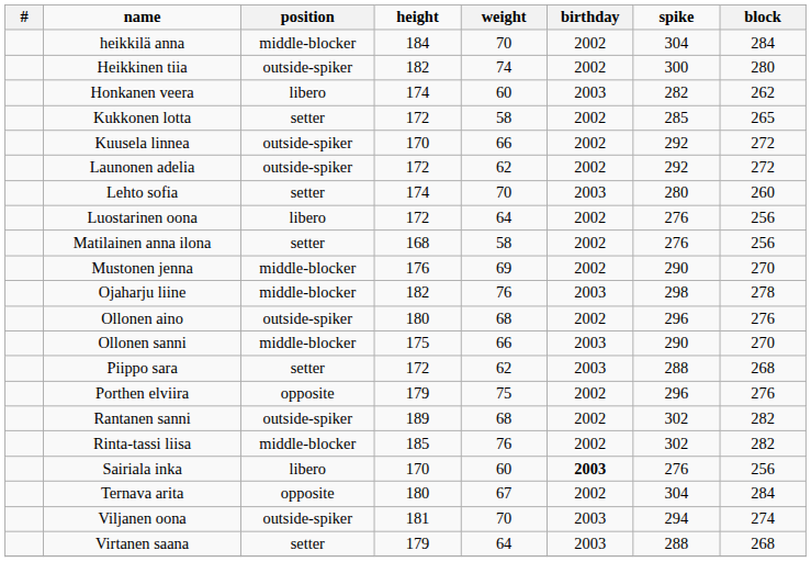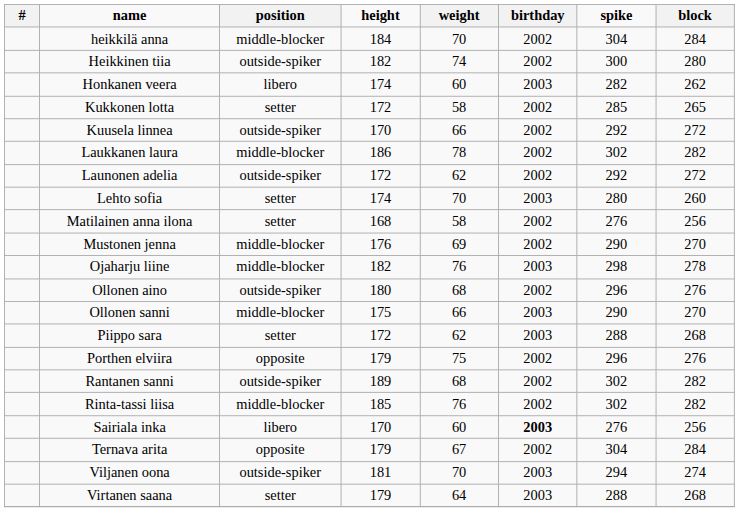 <table Class="wikitable sortable" style="text-align:center;">
 <tr>
 <th Style="width:2em">#</th>
 <td style="width:12em"><strong>name</strong></td>
 <th Style="width:8em"><strong>position</strong></th>
 <td style="width:5em"><strong>height</strong></td>
 <th Style="width:5em"><strong>weight</strong></th>
 <th Style="width:5em"><strong>birthday</strong></th>
 <td style="width:5em"><strong>spike</strong></td>
 <th Style="width:5em"><strong>block</strong></th>
 </tr>
 <tr>
 <td></td>
 <td>heikkilä anna</td>
 <td>middle-blocker</td>
 <td>184</td>
 <td>70</td>
 <td>2002</td>
 <td>304</td>
 <td>284</td>
 </tr>
 <tr>
 <td></td>
 <td>Heikkinen tiia</td>
 <td>outside-spiker</td>
 <td>182</td>
 <td>74</td>
 <td>2002</td>
 <td>300</td>
 <td>280</td>
 </tr>
 <tr>
 <td></td>
 <td>Honkanen veera</td>
 <td>libero</td>
 <td>174</td>
 <td>60</td>
 <td>2003</td>
 <td>282</td>
 <td>262</td>
 </tr>
 <tr>
 <td></td>
 <td>Kukkonen lotta</td>
 <td>setter</td>
 <td>172</td>
 <td>58</td>
 <td>2002</td>
 <td>285</td>
 <td>265</td>
 </tr>
 <tr>
 <td></td>
 <td>Kuusela linnea</td>
 <td>outside-spiker</td>
 <td>170</td>
 <td>66</td>
 <td>2002</td>
 <td>292</td>
 <td>272</td>
 </tr>
 <tr>
 <td></td>
+<td>Laukkanen laura</td>
+<td>middle-blocker</td>
+<td>186</td>
+<td>78</td>
+<td>2002</td>
+<td>302</td>
+<td>282</td>
+</tr>
+<tr>
+<td></td>
 <td>Launonen adelia</td>
 <td>outside-spiker</td>
 <td>172</td>
 <td>62</td>
 <td>2002</td>
 <td>292</td>
 <td>272</td>
 </tr>
 <tr>
 <td></td>
 <td>Lehto sofia</td>
 <td>setter</td>
 <td>174</td>
 <td>70</td>
 <td>2003</td>
 <td>280</td>
 <td>260</td>
-</tr>
-<tr>
-<td></td>
-<td>Luostarinen oona</td>
-<td>libero</td>
-<td>172</td>
-<td>64</td>
-<td>2002</td>
-<td>276</td>
-<td>256</td>
 </tr>
 <tr>
 <td></td>
 <td>Matilainen anna ilona</td>
 <td>setter</td>
 <td>168</td>
 <td>58</td>
 <td>2002</td>
 <td>276</td>
 <td>256</td>
 </tr>
 <tr>
 <td></td>
 <td>Mustonen jenna</td>
 <td>middle-blocker</td>
 <td>176</td>
 <td>69</td>
 <td>2002</td>
 <td>290</td>
 <td>270</td>
 </tr>
 <tr>
 <td></td>
 <td>Ojaharju liine</td>
 <td>middle-blocker</td>
 <td>182</td>
 <td>76</td>
 <td>2003</td>
 <td>298</td>
 <td>278</td>
 </tr>
 <tr>
 <td></td>
 <td>Ollonen aino</td>
 <td>outside-spiker</td>
 <td>180</td>
 <td>68</td>
 <td>2002</td>
 <td>296</td>
 <td>276</td>
 </tr>
 <tr>
 <td></td>
 <td>Ollonen sanni</td>
 <td>middle-blocker</td>
 <td>175</td>
 <td>66</td>
 <td>2003</td>
 <td>290</td>
 <td>270</td>
 </tr>
 <tr>
 <td></td>
 <td>Piippo sara</td>
 <td>setter</td>
 <td>172</td>
 <td>62</td>
 <td>2003</td>
 <td>288</td>
 <td>268</td>
 </tr>
 <tr>
 <td></td>
 <td>Porthen elviira</td>
 <td>opposite</td>
 <td>179</td>
 <td>75</td>
 <td>2002</td>
 <td>296</td>
 <td>276</td>
 </tr>
 <tr>
 <td></td>
 <td>Rantanen sanni</td>
 <td>outside-spiker</td>
 <td>189</td>
 <td>68</td>
 <td>2002</td>
 <td>302</td>
 <td>282</td>
 </tr>
 <tr>
 <td></td>
 <td>Rinta-tassi liisa</td>
 <td>middle-blocker</td>
 <td>185</td>
 <td>76</td>
 <td>2002</td>
 <td>302</td>
 <td>282</td>
 </tr>
 <tr>
 <td></td>
 <td>Sairiala inka</td>
 <td>libero</td>
 <td>170</td>
 <td>60</td>
 <td><strong>2003</strong></td>
 <td>276</td>
 <td>256</td>
 </tr>
 <tr>
 <td></td>
 <td>Ternava arita</td>
 <td>opposite</td>
-<td>180</td>
+<td>179</td>
 <td>67</td>
 <td>2002</td>
 <td>304</td>
 <td>284</td>
 </tr>
 <tr>
 <td></td>
 <td>Viljanen oona</td>
 <td>outside-spiker</td>
 <td>181</td>
 <td>70</td>
 <td>2003</td>
 <td>294</td>
 <td>274</td>
 </tr>
 <tr>
 <td></td>
 <td>Virtanen saana</td>
 <td>setter</td>
 <td>179</td>
 <td>64</td>
 <td>2003</td>
 <td>288</td>
 <td>268</td>
 </tr>
 <tr>
 </tr>
 </table>
